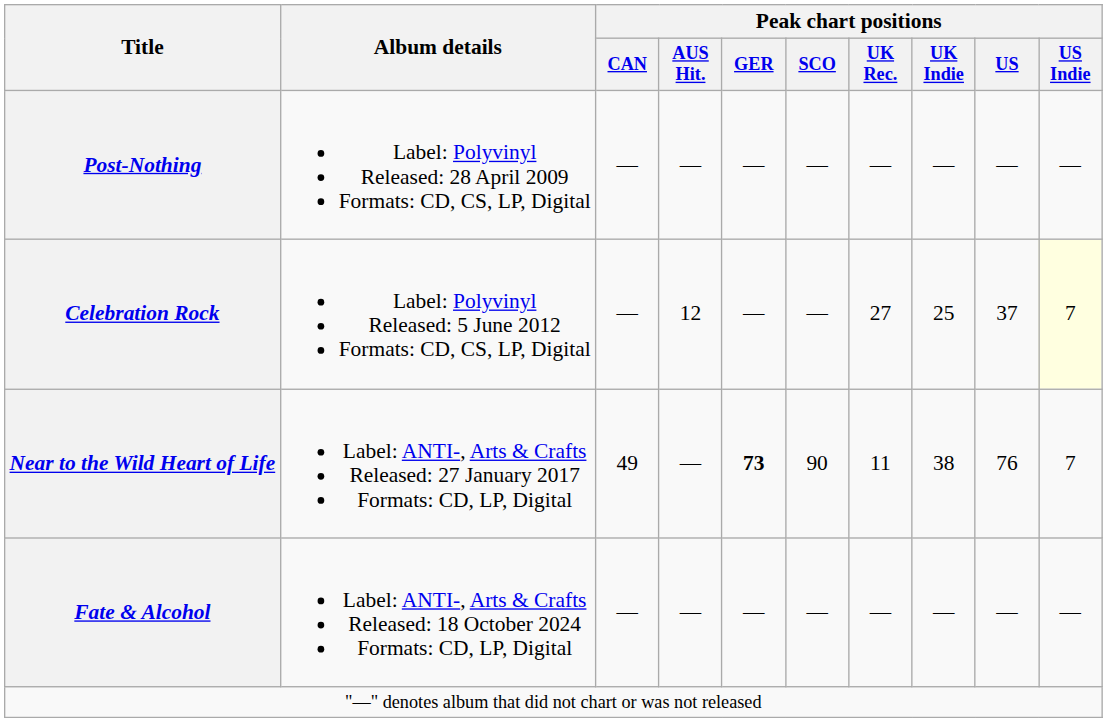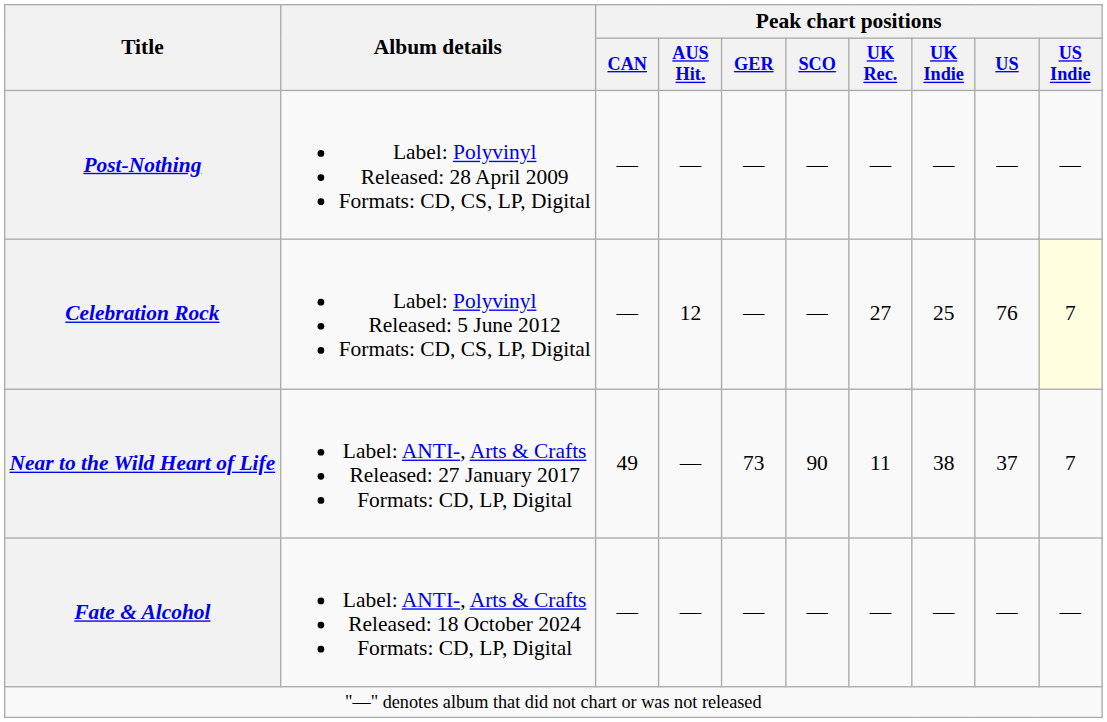 <table class="wikitable plainrowheaders" style="text-align:center;">
 <tr>
 <th scope="col" rowspan="2">Title</th>
 <th scope="col" rowspan="2">Album details</th>
 <th scope="col" colspan="8">Peak chart positions</th>
 </tr>
 <tr>
 <th scope="col" style="width:3em;font-size:85%;"><a href='#'>CAN</a><br></th>
 <th scope="col" style="width:3em;font-size:85%;"><a href='#'>AUS<br>Hit.</a><br></th>
 <th scope="col" style="width:3em;font-size:85%;"><a href='#'>GER</a><br></th>
 <th scope="col" style="width:3em;font-size:85%;"><a href='#'>SCO</a><br></th>
 <th scope="col" style="width:3em;font-size:85%;"><a href='#'>UK<br>Rec.</a><br></th>
 <th scope="col" style="width:3em;font-size:85%;"><a href='#'>UK<br>Indie</a><br></th>
 <th scope="col" style="width:3em;font-size:85%;"><a href='#'>US</a><br></th>
 <th scope="col" style="width:3em;font-size:85%;"><a href='#'>US<br>Indie</a><br></th>
 </tr>
 <tr>
 <th scope="row"><em><a href='#'>Post-Nothing</a></em></th>
 <td><br><ul><li>Label: <a href='#'>Polyvinyl</a></li><li>Released: 28 April 2009</li><li>Formats: CD, CS, LP, Digital</li></ul></td>
 <td>—</td>
 <td>—</td>
 <td>—</td>
 <td>—</td>
 <td>—</td>
 <td>—</td>
 <td>—</td>
 <td>—</td>
 </tr>
 <tr>
 <th scope="row"><em><a href='#'>Celebration Rock</a></em></th>
 <td><br><ul><li>Label: <a href='#'>Polyvinyl</a></li><li>Released: 5 June 2012</li><li>Formats: CD, CS, LP, Digital</li></ul></td>
 <td>—</td>
 <td>12</td>
 <td>—</td>
 <td>—</td>
 <td>27</td>
 <td>25</td>
-<td>37</td>
+<td>76</td>
 <td style="background: lightyellow;">7</td>
 </tr>
 <tr>
 <th scope="row"><em><a href='#'>Near to the Wild Heart of Life</a></em></th>
 <td><br><ul><li>Label: <a href='#'>ANTI-</a>, <a href='#'>Arts & Crafts</a></li><li>Released: 27 January 2017</li><li>Formats: CD, LP, Digital</li></ul></td>
 <td>49</td>
 <td>—</td>
-<td><strong>73</strong></td>
+<td>73</td>
 <td>90</td>
 <td>11</td>
 <td>38</td>
-<td>76</td>
+<td>37</td>
 <td>7</td>
 </tr>
 <tr>
 <th scope="row"><em><a href='#'>Fate & Alcohol</a></em></th>
 <td><br><ul><li>Label: <a href='#'>ANTI-</a>, <a href='#'>Arts & Crafts</a></li><li>Released: 18 October 2024</li><li>Formats: CD, LP, Digital</li></ul></td>
 <td>—</td>
 <td>—</td>
 <td>—</td>
 <td>—</td>
 <td>—</td>
 <td>—</td>
 <td>—</td>
 <td>—</td>
 </tr>
 <tr>
 <td colspan="18" style="text-align:center; font-size:85%;">"—" denotes album that did not chart or was not released</td>
 </tr>
 <tr>
 </tr>
 </table>
